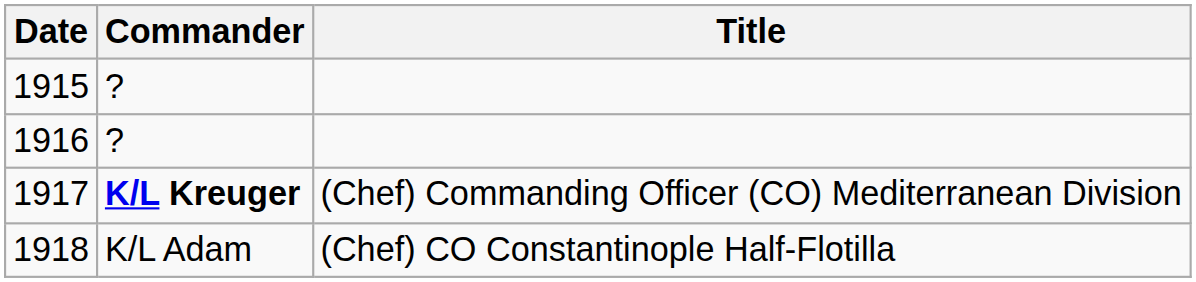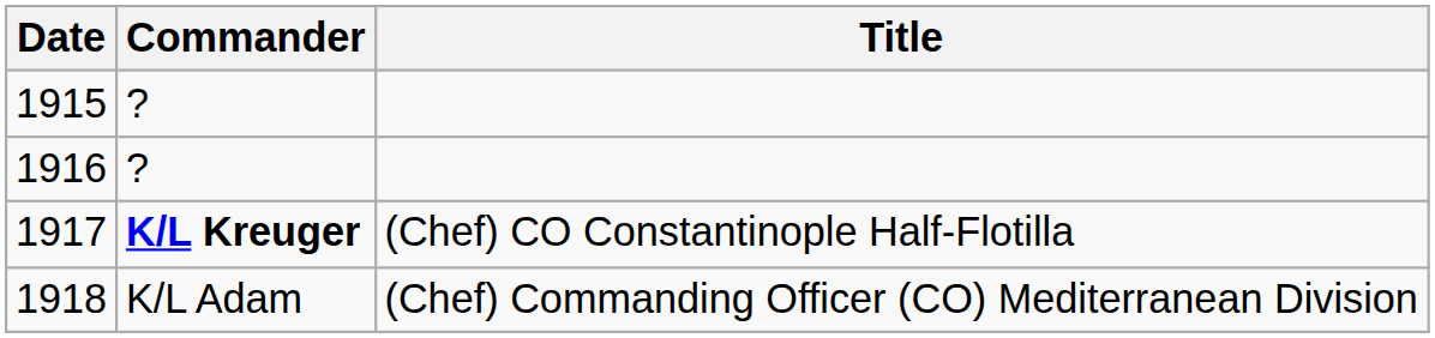 <table class="wikitable">
 <tr>
 <th>Date</th>
 <th>Commander</th>
 <th>Title</th>
 </tr>
 <tr>
 <td>1915</td>
 <td>?</td>
 <td></td>
 </tr>
 <tr>
 <td>1916</td>
 <td>?</td>
 <td></td>
 </tr>
 <tr>
 <td>1917</td>
 <td><strong><a href='#'>K/L</a> Kreuger</strong></td>
-<td>(Chef) Commanding Officer (CO) Mediterranean Division</td>
+<td>(Chef) CO Constantinople Half-Flotilla</td>
 </tr>
 <tr>
 <td>1918</td>
 <td>K/L Adam</td>
-<td>(Chef) CO Constantinople Half-Flotilla</td>
+<td>(Chef) Commanding Officer (CO) Mediterranean Division</td>
 </tr>
 </table>
